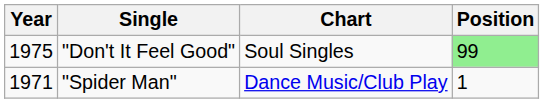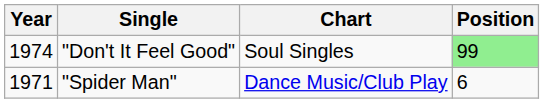 <table class="wikitable">
 <tr>
 <th>Year</th>
 <th>Single</th>
 <th>Chart</th>
 <th>Position</th>
 </tr>
 <tr>
-<td>1975</td>
+<td>1974</td>
 <td>"Don't It Feel Good"</td>
 <td>Soul Singles</td>
 <td style="background: lightgreen;">99</td>
 </tr>
 <tr>
 <td>1971</td>
 <td>"Spider Man"</td>
 <td><a href='#'>Dance Music/Club Play</a></td>
-<td>1</td>
+<td>6</td>
 </tr>
 </table>
